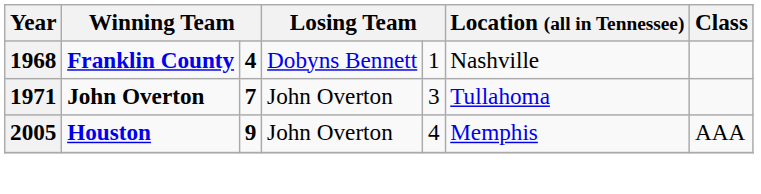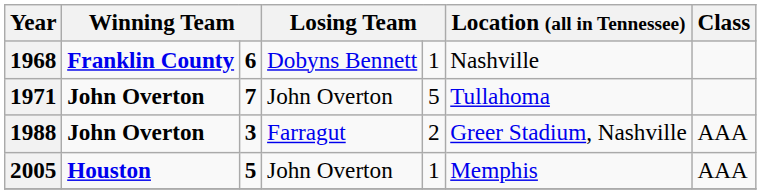 <table class="wikitable">
 <tr>
 <th align=center bgcolor="#e5e5e5"><strong>Year</strong></th>
 <th colspan=2 align=center bgcolor="#e5e5e5"><strong>Winning Team</strong></th>
 <th colspan=2 align=center bgcolor="#e5e5e5"><strong>Losing Team</strong></th>
 <th align=center bgcolor="#e5e5e5"><strong>Location</strong> <small>(all in Tennessee)</small></th>
 <th align=center bgcolor="#e5e5e5"><strong>Class</strong></th>
 </tr>
 <tr>
 <th>1968</th>
 <td><strong><a href='#'>Franklin County</a></strong></td>
-<td><strong>4</strong></td>
+<td><strong>6</strong></td>
 <td><a href='#'>Dobyns Bennett</a></td>
 <td>1</td>
 <td>Nashville</td>
 <td></td>
 </tr>
 <tr>
 <th>1971</th>
 <td><strong>John Overton</strong></td>
 <td><strong>7</strong></td>
 <td>John Overton</td>
-<td>3</td>
+<td>5</td>
 <td><a href='#'>Tullahoma</a></td>
 <td></td>
 </tr>
 <tr>
+<th>1988</th>
+<td><strong>John Overton</strong></td>
+<td><strong>3</strong></td>
+<td><a href='#'>Farragut</a></td>
+<td>2</td>
+<td><a href='#'>Greer Stadium</a>, Nashville</td>
+<td>AAA</td>
+</tr>
+<tr>
 <th>2005</th>
 <td><strong><a href='#'>Houston</a></strong></td>
-<td><strong>9</strong></td>
+<td><strong>5</strong></td>
 <td>John Overton</td>
-<td>4</td>
+<td>1</td>
 <td><a href='#'>Memphis</a></td>
 <td>AAA</td>
 </tr>
 <tr>
 </tr>
 </table>
